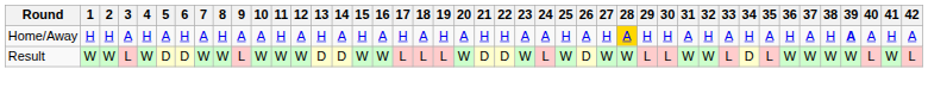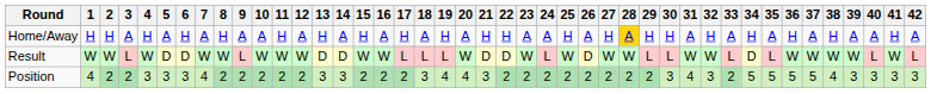 <table class=wikitable style="font-size: 100% align=center">
 <tr align=center>
 <th>Round</th>
 <th width="16">1</th>
 <th width="16">2</th>
 <th width="16">3</th>
 <th width="16">4</th>
 <th width="16">5</th>
 <th width="16">6</th>
 <th width="16">7</th>
 <th width="16">8</th>
 <th width="16">9</th>
 <th width="16">10</th>
 <th width="16">11</th>
 <th width="16">12</th>
 <th width="16">13</th>
 <th width="16">14</th>
 <th width="16">15</th>
 <th width="16">16</th>
 <th width="16">17</th>
 <th width="16">18</th>
 <th width="16">19</th>
 <th width="16">20</th>
 <th width="16">21</th>
 <th width="16">22</th>
 <th width="16">23</th>
 <th width="16">24</th>
 <th width="16">25</th>
 <th width="16">26</th>
 <th width="16">27</th>
 <th width="16">28</th>
 <th width="16">29</th>
 <th width="16">30</th>
 <th width="16">31</th>
 <th width="16">32</th>
 <th width="16">33</th>
 <th width="16">34</th>
 <th width="16">35</th>
 <th width="16">36</th>
 <th width="16">37</th>
 <th width="16">38</th>
 <th width="16">39</th>
 <th width="16">40</th>
 <th width="16">41</th>
 <th width="16">42</th>
 </tr>
 <tr align=center>
 <td align=left>Home/Away</td>
 <td><a href='#'>H</a></td>
 <td><a href='#'>H</a></td>
 <td><a href='#'>A</a></td>
 <td><a href='#'>H</a></td>
 <td><a href='#'>A</a></td>
 <td><a href='#'>H</a></td>
 <td><a href='#'>A</a></td>
 <td><a href='#'>H</a></td>
 <td><a href='#'>A</a></td>
 <td><a href='#'>A</a></td>
 <td><a href='#'>H</a></td>
 <td><a href='#'>A</a></td>
 <td><a href='#'>H</a></td>
 <td><a href='#'>A</a></td>
 <td><a href='#'>H</a></td>
 <td><a href='#'>A</a></td>
 <td><a href='#'>H</a></td>
 <td><a href='#'>A</a></td>
 <td><a href='#'>H</a></td>
 <td><a href='#'>A</a></td>
 <td><a href='#'>H</a></td>
 <td><a href='#'>H</a></td>
 <td><a href='#'>A</a></td>
 <td><a href='#'>A</a></td>
 <td><a href='#'>H</a></td>
 <td><a href='#'>A</a></td>
 <td><a href='#'>H</a></td>
 <td style="background: gold;"><a href='#'>A</a></td>
 <td><a href='#'>H</a></td>
 <td><a href='#'>H</a></td>
 <td><a href='#'>A</a></td>
 <td><a href='#'>H</a></td>
 <td><a href='#'>A</a></td>
 <td><a href='#'>H</a></td>
 <td><a href='#'>A</a></td>
 <td><a href='#'>H</a></td>
 <td><a href='#'>A</a></td>
 <td><a href='#'>H</a></td>
-<td><strong><a href='#'>A</a></strong></td>
+<td><a href='#'>A</a></td>
 <td><a href='#'>A</a></td>
 <td><a href='#'>H</a></td>
 <td><a href='#'>A</a></td>
 </tr>
 <tr align=center>
 <td align=left>Result</td>
 <td style="background:#ccffcc">W</td>
 <td style="background:#ccffcc">W</td>
 <td style="background:#ffcccc">L</td>
 <td style="background:#ccffcc">W</td>
 <td style="background:#ffffcc">D</td>
 <td style="background:#ffffcc">D</td>
 <td style="background:#ccffcc">W</td>
 <td style="background:#ccffcc">W</td>
 <td style="background:#ffcccc">L</td>
 <td style="background:#ccffcc">W</td>
 <td style="background:#ccffcc">W</td>
 <td style="background:#ccffcc">W</td>
 <td style="background:#ffffcc">D</td>
 <td style="background:#ffffcc">D</td>
 <td style="background:#ccffcc">W</td>
 <td style="background:#ccffcc">W</td>
 <td style="background:#ffcccc">L</td>
 <td style="background:#ffcccc">L</td>
 <td style="background:#ffcccc">L</td>
 <td style="background:#ccffcc">W</td>
 <td style="background:#ffffcc">D</td>
 <td style="background:#ffffcc">D</td>
 <td style="background:#ccffcc">W</td>
 <td style="background:#ffcccc">L</td>
 <td style="background:#ccffcc">W</td>
 <td style="background:#ffffcc">D</td>
 <td style="background:#ccffcc">W</td>
 <td style="background:#ccffcc">W</td>
 <td style="background:#ffcccc">L</td>
 <td style="background:#ffcccc">L</td>
 <td style="background:#ccffcc">W</td>
 <td style="background:#ccffcc">W</td>
 <td style="background:#ffcccc">L</td>
 <td style="background:#ffffcc">D</td>
 <td style="background:#ffcccc">L</td>
 <td style="background:#ccffcc">W</td>
 <td style="background:#ccffcc">W</td>
 <td style="background:#ccffcc">W</td>
 <td style="background:#ccffcc">W</td>
 <td style="background:#ffcccc">L</td>
 <td style="background:#ccffcc">W</td>
 <td style="background:#ffcccc">L</td>
 </tr>
+<tr align=center>
+<td align=left>Position</td>
+<td style="background:#D0F0C0">4</td>
+<td style="background:#ACE1AF">2</td>
+<td style="background:#ACE1AF">2</td>
+<td style="background:#D0F0C0">3</td>
+<td style="background:#D0F0C0">3</td>
+<td style="background:#D0F0C0">3</td>
+<td style="background:#D0F0C0">4</td>
+<td style="background:#ACE1AF">2</td>
+<td style="background:#ACE1AF">2</td>
+<td style="background:#ACE1AF">2</td>
+<td style="background:#ACE1AF">2</td>
+<td style="background:#ACE1AF">2</td>
+<td style="background:#D0F0C0">3</td>
+<td style="background:#D0F0C0">3</td>
+<td style="background:#ACE1AF">2</td>
+<td style="background:#ACE1AF">2</td>
+<td style="background:#ACE1AF">2</td>
+<td style="background:#D0F0C0">3</td>
+<td style="background:#D0F0C0">4</td>
+<td style="background:#D0F0C0">4</td>
+<td style="background:#D0F0C0">3</td>
+<td style="background:#ACE1AF">2</td>
+<td style="background:#ACE1AF">2</td>
+<td style="background:#ACE1AF">2</td>
+<td style="background:#ACE1AF">2</td>
+<td style="background:#ACE1AF">2</td>
+<td style="background:#ACE1AF">2</td>
+<td style="background:#ACE1AF">2</td>
+<td style="background:#ACE1AF">2</td>
+<td style="background:#D0F0C0">3</td>
+<td style="background:#D0F0C0">4</td>
+<td style="background:#D0F0C0">3</td>
+<td style="background:#ACE1AF">2</td>
+<td style="background:#D0F0C0">5</td>
+<td style="background:#D0F0C0">5</td>
+<td style="background:#D0F0C0">5</td>
+<td style="background:#D0F0C0">5</td>
+<td style="background:#D0F0C0">4</td>
+<td style="background:#D0F0C0">3</td>
+<td style="background:#D0F0C0">3</td>
+<td style="background:#D0F0C0">3</td>
+<td style="background:#D0F0C0">3</td>
+</tr>
 </table>
